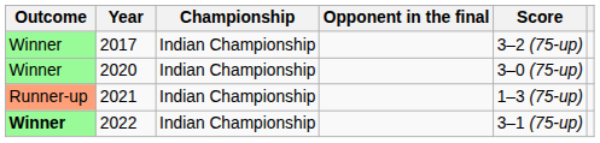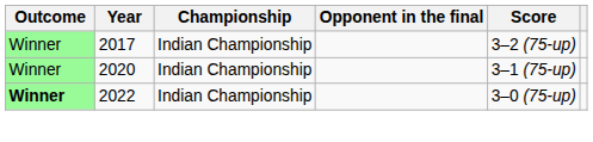 <table class="wikitable sortable">
 <tr>
 <th scope="col" style="width:80px;">Outcome</th>
 <th scope="col" style="width:50px;">Year</th>
 <th scope="col">Championship</th>
 <th scope="col">Opponent in the final</th>
 <th scope="col">Score</th>
 <th class=unsortable scope="col"></th>
 </tr>
 <tr>
 <td style="background:#98FB98">Winner</td>
 <td>2017</td>
 <td>Indian Championship</td>
 <td></td>
 <td align="center">3–2 <em>(75-up)</em></td>
 <td align="center"></td>
 </tr>
 <tr>
 <td style="background:#98FB98">Winner</td>
 <td>2020</td>
 <td>Indian Championship</td>
 <td></td>
-<td align="center">3–0 <em>(75-up)</em></td>
-<td align="center"></td>
-</tr>
-<tr>
-<td style="background:#ffa07a;">Runner-up</td>
-<td>2021</td>
-<td>Indian Championship</td>
-<td></td>
-<td align="center">1–3 <em>(75-up)</em></td>
+<td align="center">3–1 <em>(75-up)</em></td>
 <td align="center"></td>
 </tr>
 <tr>
 <td style="background:#98FB98"><strong>Winner</strong></td>
 <td>2022</td>
 <td>Indian Championship</td>
 <td></td>
-<td align="center">3–1 <em>(75-up)</em></td>
+<td align="center">3–0 <em>(75-up)</em></td>
 <td align="center"></td>
 </tr>
 </table>
